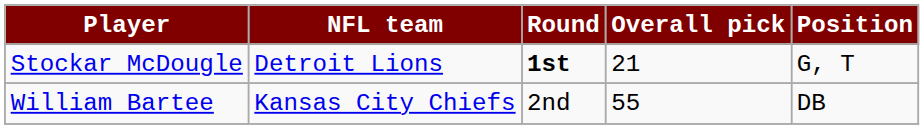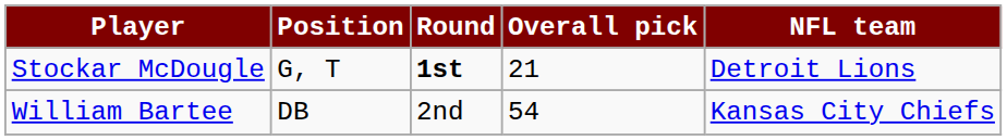 <table class="wikitable" border="1">
 <tr>
 <th style="background: maroon; color: white">Player</th>
-<th style="background: maroon; color: white">NFL team</th>
+<th style="background: maroon; color: white">Position</th>
 <th style="background: maroon; color: white">Round</th>
 <th style="background: maroon; color: white">Overall pick</th>
-<th style="background: maroon; color: white">Position</th>
+<th style="background: maroon; color: white">NFL team</th>
 </tr>
 <tr>
 <td><a href='#'>Stockar McDougle</a></td>
-<td><a href='#'>Detroit Lions</a></td>
+<td>G, T</td>
 <td><strong>1st</strong></td>
 <td>21</td>
-<td>G, T</td>
+<td><a href='#'>Detroit Lions</a></td>
 </tr>
 <tr>
 <td><a href='#'>William Bartee</a></td>
+<td>DB</td>
+<td>2nd</td>
+<td>54</td>
 <td><a href='#'>Kansas City Chiefs</a></td>
-<td>2nd</td>
-<td>55</td>
-<td>DB</td>
 </tr>
 </table>
